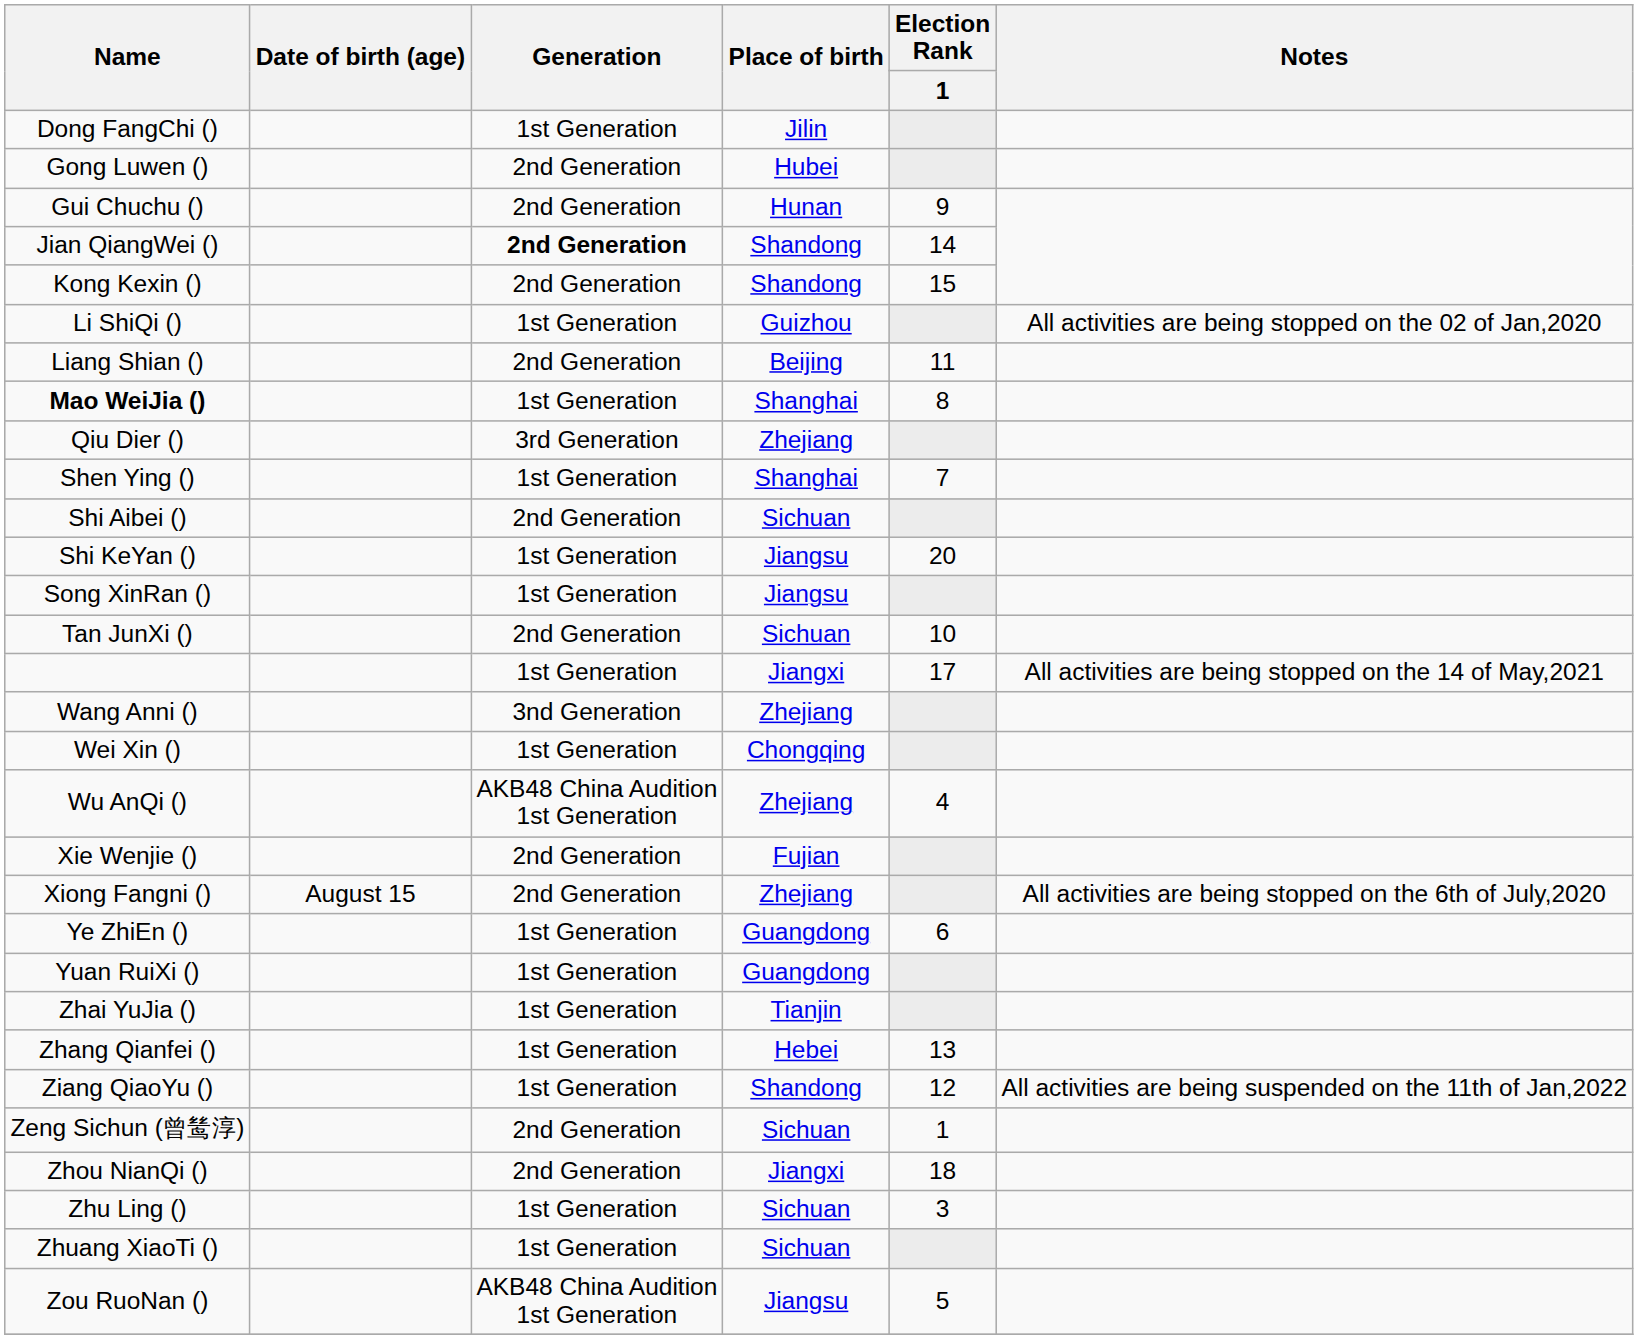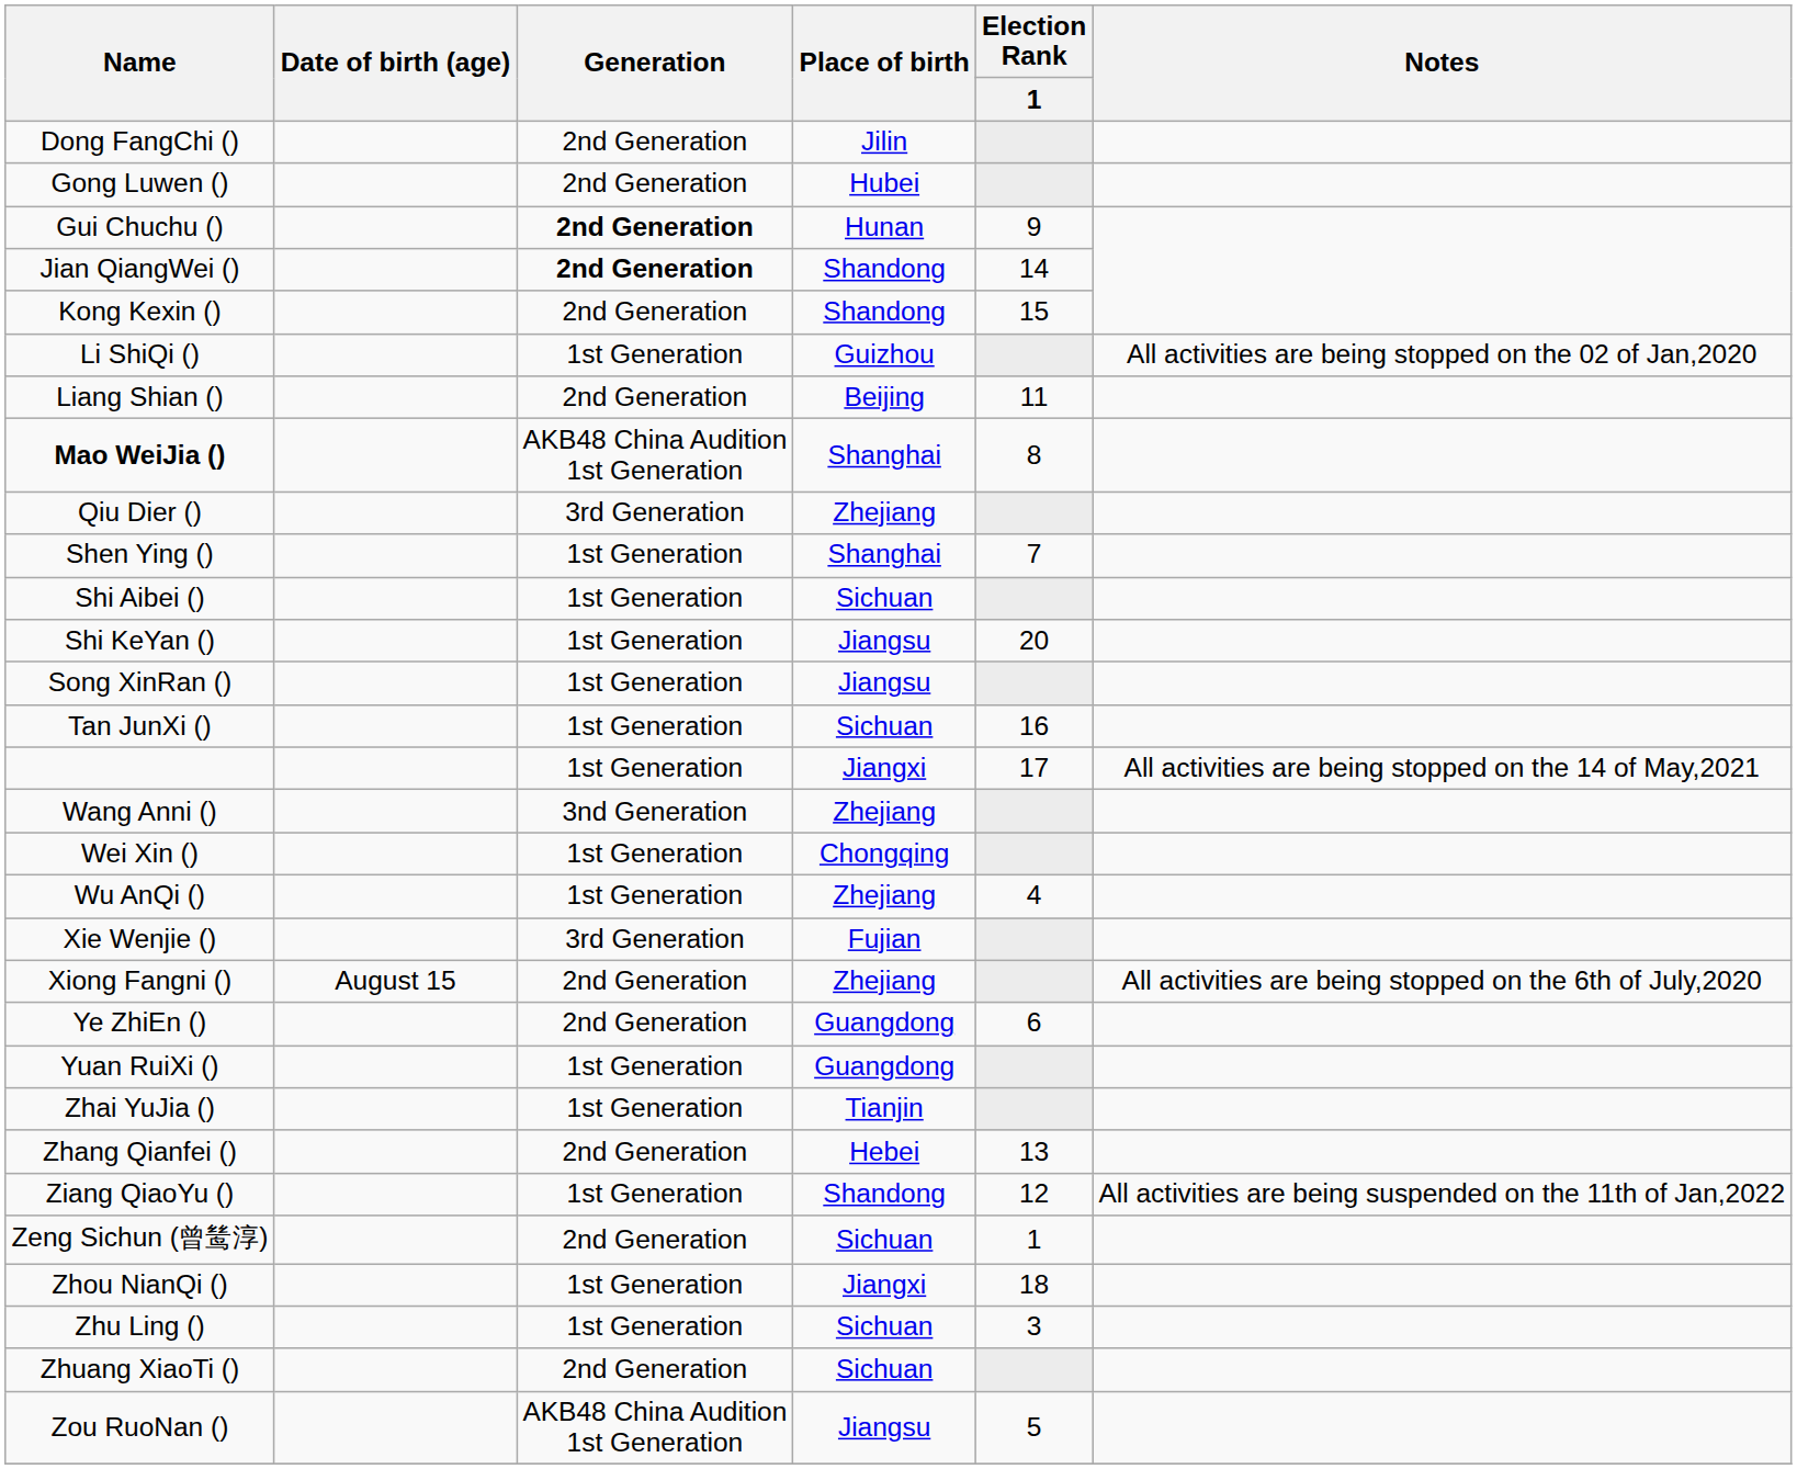 <table class="sortable wikitable"  style="text-align:center;">
 <tr>
 <th rowspan="2">Name</th>
 <th rowspan="2">Date of birth (age)</th>
 <th rowspan="2">Generation</th>
 <th rowspan="2">Place of birth</th>
 <th>Election<br>Rank</th>
 <th rowspan="2">Notes</th>
 </tr>
 <tr>
 <th>1</th>
 </tr>
 <tr>
 <td>Dong FangChi ()</td>
 <td></td>
-<td>1st Generation</td>
+<td>2nd Generation</td>
 <td><a href='#'>Jilin</a></td>
 <td style="background:#ececec;  color:gray;"></td>
 <td></td>
 </tr>
 <tr>
 <td>Gong Luwen ()</td>
 <td></td>
 <td>2nd Generation</td>
 <td><a href='#'>Hubei</a></td>
 <td style="background:#ececec;  color:gray;"></td>
 <td></td>
 </tr>
 <tr>
 <td>Gui Chuchu ()</td>
 <td></td>
-<td>2nd Generation</td>
+<td><strong>2nd Generation</strong></td>
 <td><a href='#'>Hunan</a></td>
 <td>9</td>
 </tr>
 <tr>
 <td>Jian QiangWei ()</td>
 <td></td>
 <td><strong>2nd Generation</strong></td>
 <td><a href='#'>Shandong</a></td>
 <td>14</td>
 </tr>
 <tr>
 <td>Kong Kexin ()</td>
 <td></td>
 <td>2nd Generation</td>
 <td><a href='#'>Shandong</a></td>
 <td>15</td>
 </tr>
 <tr>
 <td>Li ShiQi ()</td>
 <td></td>
 <td>1st Generation</td>
 <td><a href='#'>Guizhou</a></td>
 <td style="background:#ececec;  color:gray;"></td>
 <td>All activities are being stopped on the 02 of Jan,2020</td>
 </tr>
 <tr>
 <td>Liang Shian ()</td>
 <td></td>
 <td>2nd Generation</td>
 <td><a href='#'>Beijing</a></td>
 <td>11</td>
 <td></td>
 </tr>
 <tr>
 <td><strong>Mao WeiJia ()</strong></td>
 <td></td>
-<td>1st Generation</td>
+<td>AKB48 China Audition<br>1st Generation</td>
 <td><a href='#'>Shanghai</a></td>
 <td>8</td>
 <td></td>
 </tr>
 <tr>
 <td>Qiu Dier ()</td>
 <td></td>
 <td>3rd Generation</td>
 <td><a href='#'>Zhejiang</a></td>
 <td style="background:#ececec; color:gray;"></td>
 <td></td>
 </tr>
 <tr>
 <td>Shen Ying ()</td>
 <td></td>
 <td>1st Generation</td>
 <td><a href='#'>Shanghai</a></td>
 <td>7</td>
 <td></td>
 </tr>
 <tr>
 <td>Shi Aibei ()</td>
 <td></td>
-<td>2nd Generation</td>
+<td>1st Generation</td>
 <td><a href='#'>Sichuan</a></td>
 <td style="background:#ececec; color:gray;"></td>
 <td></td>
 </tr>
 <tr>
 <td>Shi KeYan ()</td>
 <td></td>
 <td>1st Generation</td>
 <td><a href='#'>Jiangsu</a></td>
 <td>20</td>
 <td></td>
 </tr>
 <tr>
 <td>Song XinRan ()</td>
 <td></td>
 <td>1st Generation</td>
 <td><a href='#'>Jiangsu</a></td>
 <td style="background:#ececec; text-align:center; color:gray;"></td>
 <td></td>
 </tr>
 <tr>
 <td>Tan JunXi ()</td>
 <td></td>
-<td>2nd Generation</td>
+<td>1st Generation</td>
 <td><a href='#'>Sichuan</a></td>
-<td>10</td>
+<td>16</td>
 <td></td>
 </tr>
 <tr>
 <td></td>
 <td></td>
 <td>1st Generation</td>
 <td><a href='#'>Jiangxi</a></td>
 <td>17</td>
 <td>All activities are being stopped on the 14 of May,2021</td>
 </tr>
 <tr>
 <td>Wang Anni ()</td>
 <td></td>
 <td>3nd Generation</td>
 <td><a href='#'>Zhejiang</a></td>
 <td style="background:#ececec; color:gray;"></td>
 <td></td>
 </tr>
 <tr>
 <td>Wei Xin ()</td>
 <td></td>
 <td>1st Generation</td>
 <td><a href='#'>Chongqing</a></td>
 <td style="background:#ececec; color:gray;"></td>
 <td></td>
 </tr>
 <tr>
 <td>Wu AnQi ()</td>
 <td></td>
-<td>AKB48 China Audition<br>1st Generation</td>
+<td>1st Generation</td>
 <td><a href='#'>Zhejiang</a></td>
 <td>4</td>
 <td></td>
 </tr>
 <tr>
 <td>Xie Wenjie ()</td>
 <td></td>
-<td>2nd Generation</td>
+<td>3rd Generation</td>
 <td><a href='#'>Fujian</a></td>
 <td style="background:#ececec;  color:gray;"></td>
 <td></td>
 </tr>
 <tr>
 <td>Xiong Fangni ()</td>
 <td>August 15</td>
 <td>2nd Generation</td>
 <td><a href='#'>Zhejiang</a></td>
 <td style="background:#ececec; text-align:center; color:gray;"></td>
 <td>All activities are being stopped on the 6th of July,2020</td>
 </tr>
 <tr>
 <td>Ye ZhiEn ()</td>
 <td></td>
-<td>1st Generation</td>
+<td>2nd Generation</td>
 <td><a href='#'>Guangdong</a></td>
 <td>6</td>
 <td></td>
 </tr>
 <tr>
 <td>Yuan RuiXi ()</td>
 <td></td>
 <td>1st Generation</td>
 <td><a href='#'>Guangdong</a></td>
 <td style="background:#ececec;  color:gray;"></td>
 <td></td>
 </tr>
 <tr>
 <td>Zhai YuJia ()</td>
 <td></td>
 <td>1st Generation</td>
 <td><a href='#'>Tianjin</a></td>
 <td style="background:#ececec;  color:gray;"></td>
 <td></td>
 </tr>
 <tr>
 <td>Zhang Qianfei ()</td>
 <td></td>
-<td>1st Generation</td>
+<td>2nd Generation</td>
 <td><a href='#'>Hebei</a></td>
 <td>13</td>
 <td></td>
 </tr>
 <tr>
 <td>Ziang QiaoYu ()</td>
 <td></td>
 <td>1st Generation</td>
 <td><a href='#'>Shandong</a></td>
 <td>12</td>
 <td>All activities are being suspended on the 11th of Jan,2022</td>
 </tr>
 <tr>
 <td>Zeng Sichun (曾鸶淳)</td>
 <td></td>
 <td>2nd Generation</td>
 <td><a href='#'>Sichuan</a></td>
 <td>1</td>
 <td></td>
 </tr>
 <tr>
 <td>Zhou NianQi ()</td>
 <td></td>
-<td>2nd Generation</td>
+<td>1st Generation</td>
 <td><a href='#'>Jiangxi</a></td>
 <td>18</td>
 <td></td>
 </tr>
 <tr>
 <td>Zhu Ling ()</td>
 <td></td>
 <td>1st Generation</td>
 <td><a href='#'>Sichuan</a></td>
 <td>3</td>
 <td></td>
 </tr>
 <tr>
 <td>Zhuang XiaoTi ()</td>
 <td></td>
-<td>1st Generation</td>
+<td>2nd Generation</td>
 <td><a href='#'>Sichuan</a></td>
 <td style="background:#ececec; color:gray;"></td>
 <td></td>
 </tr>
 <tr>
 <td>Zou RuoNan ()</td>
 <td></td>
 <td>AKB48 China Audition<br>1st Generation</td>
 <td><a href='#'>Jiangsu</a></td>
 <td>5</td>
 <td></td>
 </tr>
 <tr>
 </tr>
 </table>
